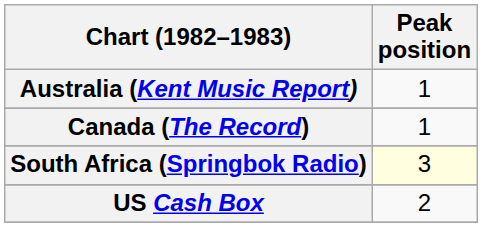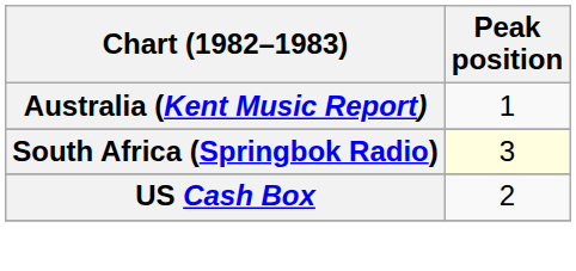 <table class="wikitable sortable plainrowheaders" style="text-align:center">
 <tr>
 <th>Chart (1982–1983)</th>
 <th>Peak<br>position</th>
 </tr>
 <tr>
 <th scope="row">Australia (<em><a href='#'>Kent Music Report</a>)</em></th>
 <td>1</td>
 </tr>
 <tr>
-</tr>
-<tr>
-<th scope="row">Canada (<em><a href='#'>The Record</a></em>)</th>
-<td>1</td>
 </tr>
 <tr>
 </tr>
 <tr>
 </tr>
 <tr>
 </tr>
 <tr>
 </tr>
 <tr>
 <th scope="row">South Africa (<a href='#'>Springbok Radio</a>)</th>
 <td style="background: lightyellow;">3</td>
 </tr>
 <tr>
 </tr>
 <tr>
 </tr>
 <tr>
 </tr>
 <tr>
 <th scope="row">US <em><a href='#'>Cash Box</a></em></th>
 <td>2</td>
 </tr>
 <tr>
 </tr>
 </table>
